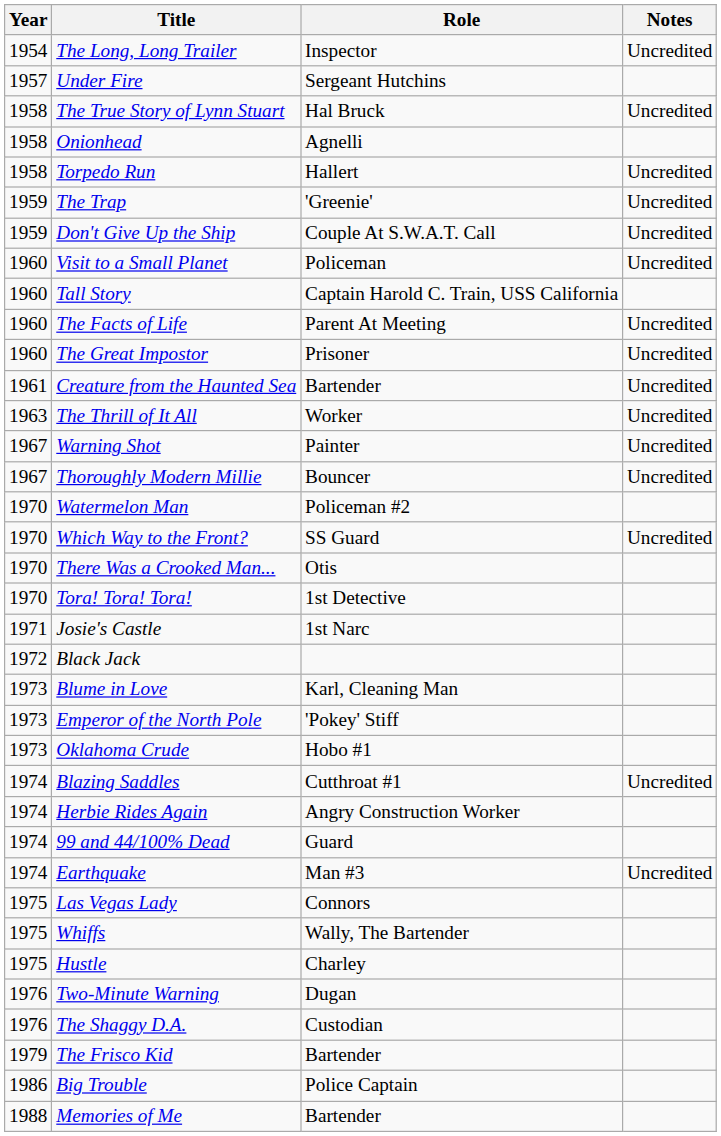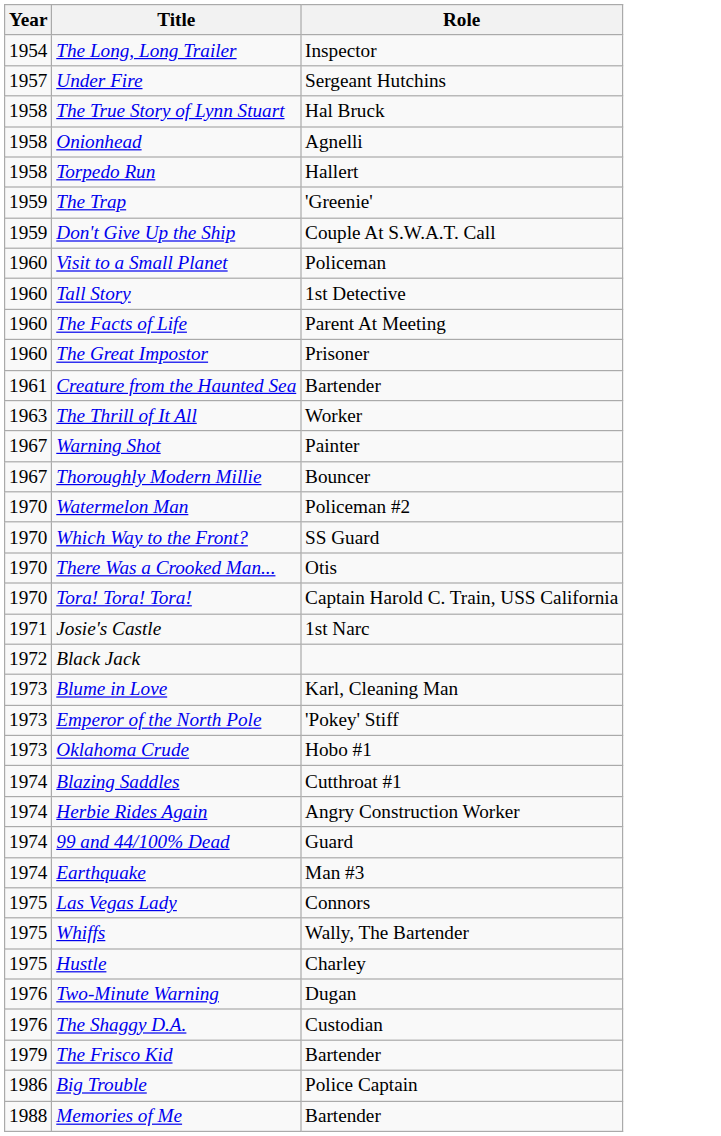 <table class="wikitable">
 <tr>
 <th>Year</th>
 <th>Title</th>
 <th>Role</th>
-<th>Notes</th>
 </tr>
 <tr>
 <td>1954</td>
 <td><em><a href='#'>The Long, Long Trailer</a></em></td>
 <td>Inspector</td>
-<td>Uncredited</td>
 </tr>
 <tr>
 <td>1957</td>
 <td><em><a href='#'>Under Fire</a></em></td>
 <td>Sergeant Hutchins</td>
-<td></td>
 </tr>
 <tr>
 <td>1958</td>
 <td><em><a href='#'>The True Story of Lynn Stuart</a></em></td>
 <td>Hal Bruck</td>
-<td>Uncredited</td>
 </tr>
 <tr>
 <td>1958</td>
 <td><em><a href='#'>Onionhead</a></em></td>
 <td>Agnelli</td>
-<td></td>
 </tr>
 <tr>
 <td>1958</td>
 <td><em><a href='#'>Torpedo Run</a></em></td>
 <td>Hallert</td>
-<td>Uncredited</td>
 </tr>
 <tr>
 <td>1959</td>
 <td><em><a href='#'>The Trap</a></em></td>
 <td>'Greenie'</td>
-<td>Uncredited</td>
 </tr>
 <tr>
 <td>1959</td>
 <td><em><a href='#'>Don't Give Up the Ship</a></em></td>
 <td>Couple At S.W.A.T. Call</td>
-<td>Uncredited</td>
 </tr>
 <tr>
 <td>1960</td>
 <td><em><a href='#'>Visit to a Small Planet</a></em></td>
 <td>Policeman</td>
-<td>Uncredited</td>
 </tr>
 <tr>
 <td>1960</td>
 <td><em><a href='#'>Tall Story</a></em></td>
-<td>Captain Harold C. Train, USS California</td>
-<td></td>
+<td>1st Detective</td>
 </tr>
 <tr>
 <td>1960</td>
 <td><em><a href='#'>The Facts of Life</a></em></td>
 <td>Parent At Meeting</td>
-<td>Uncredited</td>
 </tr>
 <tr>
 <td>1960</td>
 <td><em><a href='#'>The Great Impostor</a></em></td>
 <td>Prisoner</td>
-<td>Uncredited</td>
 </tr>
 <tr>
 <td>1961</td>
 <td><em><a href='#'>Creature from the Haunted Sea</a></em></td>
 <td>Bartender</td>
-<td>Uncredited</td>
 </tr>
 <tr>
 <td>1963</td>
 <td><em><a href='#'>The Thrill of It All</a></em></td>
 <td>Worker</td>
-<td>Uncredited</td>
 </tr>
 <tr>
 <td>1967</td>
 <td><em><a href='#'>Warning Shot</a></em></td>
 <td>Painter</td>
-<td>Uncredited</td>
 </tr>
 <tr>
 <td>1967</td>
 <td><em><a href='#'>Thoroughly Modern Millie</a></em></td>
 <td>Bouncer</td>
-<td>Uncredited</td>
 </tr>
 <tr>
 <td>1970</td>
 <td><em><a href='#'>Watermelon Man</a></em></td>
 <td>Policeman #2</td>
-<td></td>
 </tr>
 <tr>
 <td>1970</td>
 <td><em><a href='#'>Which Way to the Front?</a></em></td>
 <td>SS Guard</td>
-<td>Uncredited</td>
 </tr>
 <tr>
 <td>1970</td>
 <td><em><a href='#'>There Was a Crooked Man...</a></em></td>
 <td>Otis</td>
-<td></td>
 </tr>
 <tr>
 <td>1970</td>
 <td><em><a href='#'>Tora! Tora! Tora!</a></em></td>
-<td>1st Detective</td>
-<td></td>
+<td>Captain Harold C. Train, USS California</td>
 </tr>
 <tr>
 <td>1971</td>
 <td><em>Josie's Castle</em></td>
 <td>1st Narc</td>
-<td></td>
 </tr>
 <tr>
 <td>1972</td>
 <td><em>Black Jack</em></td>
-<td></td>
 <td></td>
 </tr>
 <tr>
 <td>1973</td>
 <td><em><a href='#'>Blume in Love</a></em></td>
 <td>Karl, Cleaning Man</td>
-<td></td>
 </tr>
 <tr>
 <td>1973</td>
 <td><em><a href='#'>Emperor of the North Pole</a></em></td>
 <td>'Pokey' Stiff</td>
-<td></td>
 </tr>
 <tr>
 <td>1973</td>
 <td><em><a href='#'>Oklahoma Crude</a></em></td>
 <td>Hobo #1</td>
-<td></td>
 </tr>
 <tr>
 <td>1974</td>
 <td><em><a href='#'>Blazing Saddles</a></em></td>
 <td>Cutthroat #1</td>
-<td>Uncredited</td>
 </tr>
 <tr>
 <td>1974</td>
 <td><em><a href='#'>Herbie Rides Again</a></em></td>
 <td>Angry Construction Worker</td>
-<td></td>
 </tr>
 <tr>
 <td>1974</td>
 <td><em><a href='#'>99 and 44/100% Dead</a></em></td>
 <td>Guard</td>
-<td></td>
 </tr>
 <tr>
 <td>1974</td>
 <td><em><a href='#'>Earthquake</a></em></td>
 <td>Man #3</td>
-<td>Uncredited</td>
 </tr>
 <tr>
 <td>1975</td>
 <td><em><a href='#'>Las Vegas Lady</a></em></td>
 <td>Connors</td>
-<td></td>
 </tr>
 <tr>
 <td>1975</td>
 <td><em><a href='#'>Whiffs</a></em></td>
 <td>Wally, The Bartender</td>
-<td></td>
 </tr>
 <tr>
 <td>1975</td>
 <td><em><a href='#'>Hustle</a></em></td>
 <td>Charley</td>
-<td></td>
 </tr>
 <tr>
 <td>1976</td>
 <td><em><a href='#'>Two-Minute Warning</a></em></td>
 <td>Dugan</td>
-<td></td>
 </tr>
 <tr>
 <td>1976</td>
 <td><em><a href='#'>The Shaggy D.A.</a></em></td>
 <td>Custodian</td>
-<td></td>
 </tr>
 <tr>
 <td>1979</td>
 <td><em><a href='#'>The Frisco Kid</a></em></td>
 <td>Bartender</td>
-<td></td>
 </tr>
 <tr>
 <td>1986</td>
 <td><em><a href='#'>Big Trouble</a></em></td>
 <td>Police Captain</td>
-<td></td>
 </tr>
 <tr>
 <td>1988</td>
 <td><em><a href='#'>Memories of Me</a></em></td>
 <td>Bartender</td>
-<td></td>
 </tr>
 </table>
